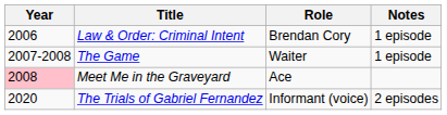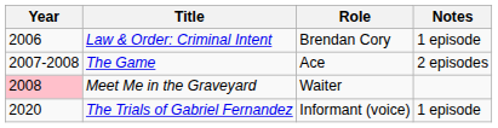 <table class="wikitable">
 <tr>
 <th>Year</th>
 <th>Title</th>
 <th>Role</th>
 <th>Notes</th>
 </tr>
 <tr>
 <td>2006</td>
 <td><em><a href='#'>Law & Order: Criminal Intent</a></em></td>
 <td>Brendan Cory</td>
 <td>1 episode</td>
 </tr>
 <tr>
 <td>2007-2008</td>
 <td><em><a href='#'>The Game</a></em></td>
-<td>Waiter</td>
-<td>1 episode</td>
+<td>Ace</td>
+<td>2 episodes</td>
 </tr>
 <tr>
 <td style="background: pink;">2008</td>
 <td><em>Meet Me in the Graveyard</em></td>
-<td>Ace</td>
+<td>Waiter</td>
 <td></td>
 </tr>
 <tr>
 <td>2020</td>
 <td><em><a href='#'>The Trials of Gabriel Fernandez</a></em></td>
 <td>Informant (voice)</td>
-<td>2 episodes</td>
+<td>1 episode</td>
 </tr>
 </table>
